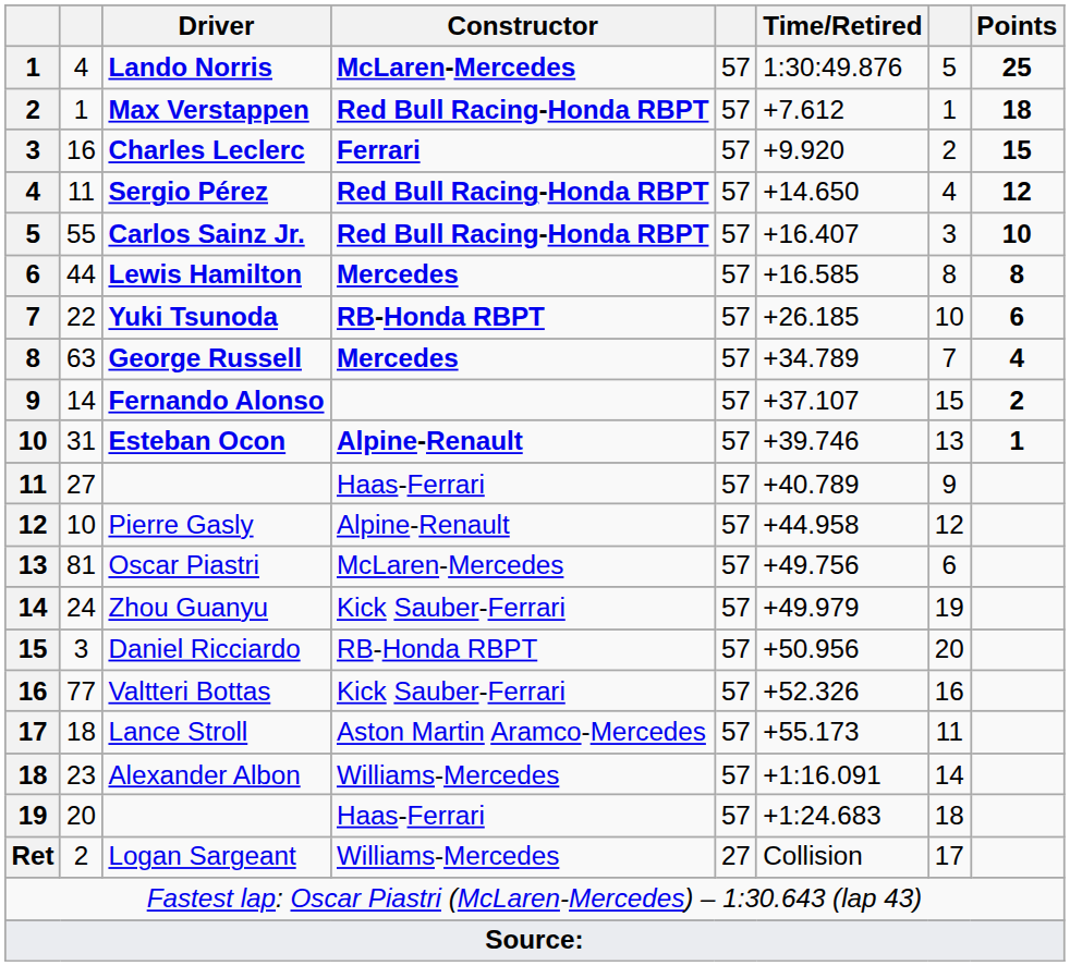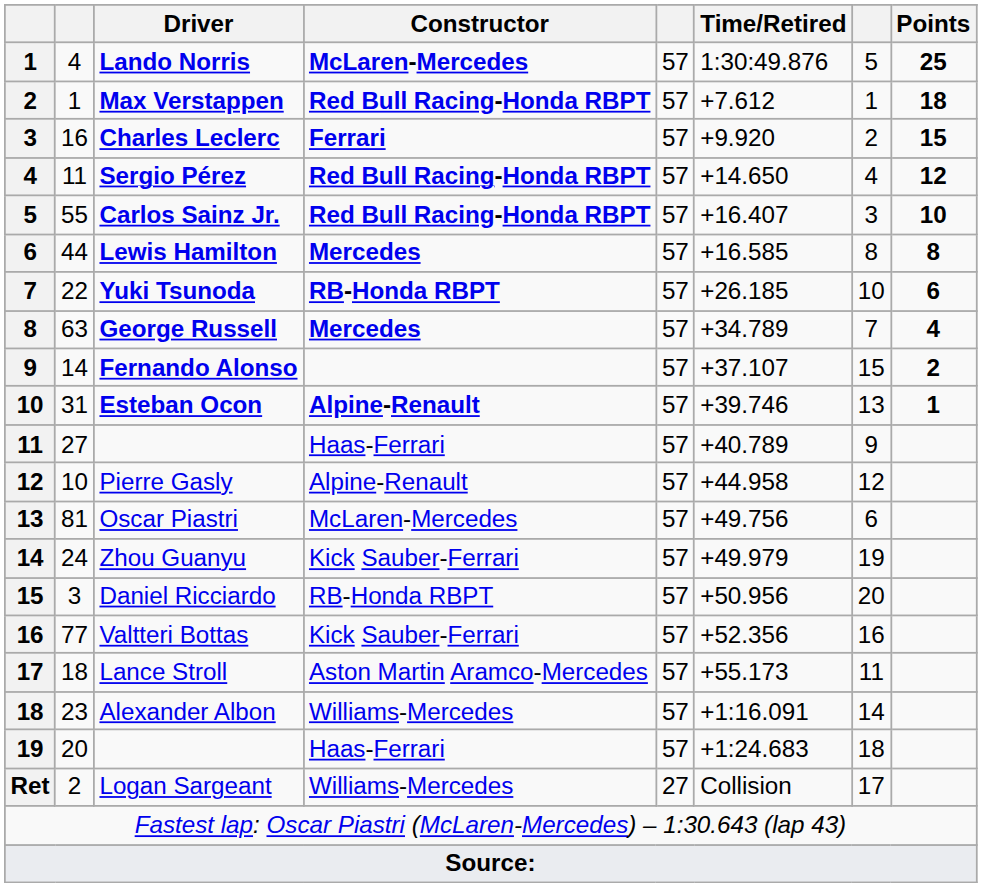 <table class="wikitable sortable" style="font-size: 85%;">
 <tr>
 <th scope="col"></th>
 <th scope="col"></th>
 <th scope="col">Driver</th>
 <th scope="col">Constructor</th>
 <th class="unsortable" scope="col"></th>
 <th class="unsortable" scope="col">Time/Retired</th>
 <th scope="col"></th>
 <th scope="col">Points</th>
 </tr>
 <tr>
 <th>1</th>
 <td align="center">4</td>
 <td data-sort-value="nor"> <strong><a href='#'>Lando Norris</a></strong></td>
 <td><strong><a href='#'>McLaren</a>-<a href='#'>Mercedes</a></strong></td>
 <td align="center">57</td>
 <td>1:30:49.876</td>
 <td align="center">5</td>
 <td align="center"><strong>25</strong></td>
 </tr>
 <tr>
 <th>2</th>
 <td align="center">1</td>
 <td data-sort-value="ver"><strong> <a href='#'>Max Verstappen</a></strong></td>
 <td><strong><a href='#'>Red Bull Racing</a>-<a href='#'>Honda RBPT</a></strong></td>
 <td align="center">57</td>
 <td>+7.612</td>
 <td align="center">1</td>
 <td align="center"><strong>18</strong></td>
 </tr>
 <tr>
 <th>3</th>
 <td align="center">16</td>
 <td data-sort-value="lec"><strong> <a href='#'>Charles Leclerc</a></strong></td>
 <td><strong><a href='#'>Ferrari</a></strong></td>
 <td align="center">57</td>
 <td>+9.920</td>
 <td align="center">2</td>
 <td align="center"><strong>15</strong></td>
 </tr>
 <tr>
 <th>4</th>
 <td align="center">11</td>
 <td data-sort-value="per"><strong> <a href='#'>Sergio Pérez</a></strong></td>
 <td><strong><a href='#'>Red Bull Racing</a>-<a href='#'>Honda RBPT</a></strong></td>
 <td align="center">57</td>
 <td>+14.650</td>
 <td align="center">4</td>
 <td align="center"><strong>12</strong></td>
 </tr>
 <tr>
 <th>5</th>
 <td align="center">55</td>
 <td data-sort-value="sai"><strong> <a href='#'>Carlos Sainz Jr.</a></strong></td>
 <td><strong><a href='#'>Red Bull Racing</a>-<a href='#'>Honda RBPT</a></strong></td>
 <td align="center">57</td>
 <td>+16.407</td>
 <td align="center">3</td>
 <td align="center"><strong>10</strong></td>
 </tr>
 <tr>
 <th>6</th>
 <td align="center">44</td>
 <td data-sort-value="ham"> <strong><a href='#'>Lewis Hamilton</a></strong></td>
 <td><strong><a href='#'>Mercedes</a></strong></td>
 <td align="center">57</td>
 <td>+16.585</td>
 <td align="center">8</td>
 <td align="center"><strong>8</strong></td>
 </tr>
 <tr>
 <th>7</th>
 <td align="center">22</td>
 <td data-sort-value="tsu"> <strong><a href='#'>Yuki Tsunoda</a></strong></td>
 <td><strong><a href='#'>RB</a>-<a href='#'>Honda RBPT</a></strong></td>
 <td align="center">57</td>
 <td>+26.185</td>
 <td align="center">10</td>
 <td align="center"><strong>6</strong></td>
 </tr>
 <tr>
 <th>8</th>
 <td align="center">63</td>
 <td data-sort-value="rus"> <strong><a href='#'>George Russell</a></strong></td>
 <td><strong><a href='#'>Mercedes</a></strong></td>
 <td align="center">57</td>
 <td>+34.789</td>
 <td align="center">7</td>
 <td align="center"><strong>4</strong></td>
 </tr>
 <tr>
 <th>9</th>
 <td align="center">14</td>
 <td data-sort-value="alo"> <strong><a href='#'>Fernando Alonso</a></strong></td>
 <td></td>
 <td align="center">57</td>
 <td>+37.107</td>
 <td align="center">15</td>
 <td align="center"><strong>2</strong></td>
 </tr>
 <tr>
 <th>10</th>
 <td align="center">31</td>
 <td data-sort-value="oco"> <strong><a href='#'>Esteban Ocon</a></strong></td>
 <td><strong><a href='#'>Alpine</a>-<a href='#'>Renault</a></strong></td>
 <td align="center">57</td>
 <td>+39.746</td>
 <td align="center">13</td>
 <td align="center"><strong>1</strong></td>
 </tr>
 <tr>
 <th>11</th>
 <td align="center">27</td>
 <td data-sort-value="hul"></td>
 <td><a href='#'>Haas</a>-<a href='#'>Ferrari</a></td>
 <td align="center">57</td>
 <td>+40.789</td>
 <td align="center">9</td>
 <td></td>
 </tr>
 <tr>
 <th>12</th>
 <td align="center">10</td>
 <td data-sort-value="gas"> <a href='#'>Pierre Gasly</a></td>
 <td><a href='#'>Alpine</a>-<a href='#'>Renault</a></td>
 <td align="center">57</td>
 <td>+44.958</td>
 <td align="center">12</td>
 <td></td>
 </tr>
 <tr>
 <th>13</th>
 <td align="center">81</td>
 <td data-sort-value="pia"> <a href='#'>Oscar Piastri</a></td>
 <td><a href='#'>McLaren</a>-<a href='#'>Mercedes</a></td>
 <td align="center">57</td>
 <td>+49.756</td>
 <td align="center">6</td>
 <td></td>
 </tr>
 <tr>
 <th>14</th>
 <td align="center">24</td>
 <td data-sort-value="zho"> <a href='#'>Zhou Guanyu</a></td>
 <td><a href='#'>Kick</a> <a href='#'>Sauber</a>-<a href='#'>Ferrari</a></td>
 <td align="center">57</td>
 <td>+49.979</td>
 <td align="center">19</td>
 <td></td>
 </tr>
 <tr>
 <th>15</th>
 <td align="center">3</td>
 <td data-sort-value="ric"> <a href='#'>Daniel Ricciardo</a></td>
 <td><a href='#'>RB</a>-<a href='#'>Honda RBPT</a></td>
 <td align="center">57</td>
 <td>+50.956</td>
 <td align="center">20</td>
 <td></td>
 </tr>
 <tr>
 <th>16</th>
 <td align="center">77</td>
 <td data-sort-value="bot"> <a href='#'>Valtteri Bottas</a></td>
 <td><a href='#'>Kick</a> <a href='#'>Sauber</a>-<a href='#'>Ferrari</a></td>
 <td align="center">57</td>
-<td>+52.326</td>
+<td>+52.356</td>
 <td align="center">16</td>
 <td></td>
 </tr>
 <tr>
 <th>17</th>
 <td align="center">18</td>
 <td data-sort-value="str"> <a href='#'>Lance Stroll</a></td>
 <td><a href='#'>Aston Martin</a> <a href='#'>Aramco</a>-<a href='#'>Mercedes</a></td>
 <td align="center">57</td>
 <td>+55.173</td>
 <td align="center">11</td>
 <td></td>
 </tr>
 <tr>
 <th>18</th>
 <td align="center">23</td>
 <td data-sort-value="alb"> <a href='#'>Alexander Albon</a></td>
 <td><a href='#'>Williams</a>-<a href='#'>Mercedes</a></td>
 <td align="center">57</td>
 <td>+1:16.091</td>
 <td align="center">14</td>
 <td></td>
 </tr>
 <tr>
 <th>19</th>
 <td align="center">20</td>
 <td data-sort-value="mag"></td>
 <td><a href='#'>Haas</a>-<a href='#'>Ferrari</a></td>
 <td align="center">57</td>
 <td>+1:24.683</td>
 <td align="center">18</td>
 <td></td>
 </tr>
 <tr>
 <th>Ret</th>
 <td align="center">2</td>
 <td data-sort-value="sar"> <a href='#'>Logan Sargeant</a></td>
 <td><a href='#'>Williams</a>-<a href='#'>Mercedes</a></td>
 <td align="center">27</td>
 <td>Collision</td>
 <td align="center">17</td>
 <td></td>
 </tr>
 <tr class="sortbottom">
 <td colspan="8" align="center"><em><a href='#'>Fastest lap</a>:</em>  <em><a href='#'>Oscar Piastri</a> (<a href='#'>McLaren</a>-<a href='#'>Mercedes</a>) – 1:30.643 (lap 43)</em></td>
 </tr>
 <tr>
 <td colspan="8" style="background-color:#eaecf0;text-align:center"><strong>Source:</strong></td>
 </tr>
 </table>
